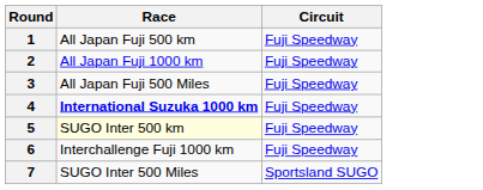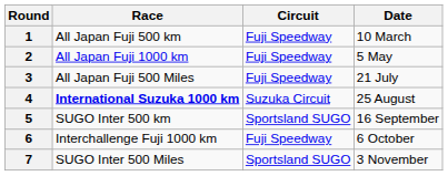 <table class="wikitable" style="font-size: 90%;">
 <tr>
 <th>Round</th>
 <th>Race</th>
 <th>Circuit</th>
+<th>Date</th>
 </tr>
 <tr>
 <th>1</th>
 <td>All Japan Fuji 500 km</td>
 <td><a href='#'>Fuji Speedway</a></td>
+<td>10 March</td>
 </tr>
 <tr>
 <th>2</th>
 <td><a href='#'>All Japan Fuji 1000 km</a></td>
 <td><a href='#'>Fuji Speedway</a></td>
+<td>5 May</td>
 </tr>
 <tr>
 <th>3</th>
 <td>All Japan Fuji 500 Miles</td>
 <td><a href='#'>Fuji Speedway</a></td>
+<td>21 July</td>
 </tr>
 <tr>
 <th>4</th>
 <td><strong><a href='#'>International Suzuka 1000 km</a></strong></td>
-<td><a href='#'>Fuji Speedway</a></td>
+<td><a href='#'>Suzuka Circuit</a></td>
+<td>25 August</td>
 </tr>
 <tr>
 <th>5</th>
-<td style="background: lightyellow;">SUGO Inter 500 km</td>
-<td><a href='#'>Fuji Speedway</a></td>
+<td>SUGO Inter 500 km</td>
+<td><a href='#'>Sportsland SUGO</a></td>
+<td>16 September</td>
 </tr>
 <tr>
 <th>6</th>
 <td>Interchallenge Fuji 1000 km</td>
 <td><a href='#'>Fuji Speedway</a></td>
+<td>6 October</td>
 </tr>
 <tr>
 <th>7</th>
 <td>SUGO Inter 500 Miles</td>
 <td><a href='#'>Sportsland SUGO</a></td>
+<td>3 November</td>
 </tr>
 </table>
